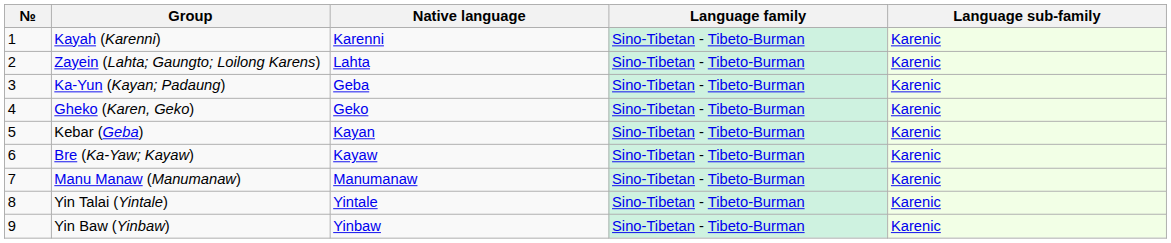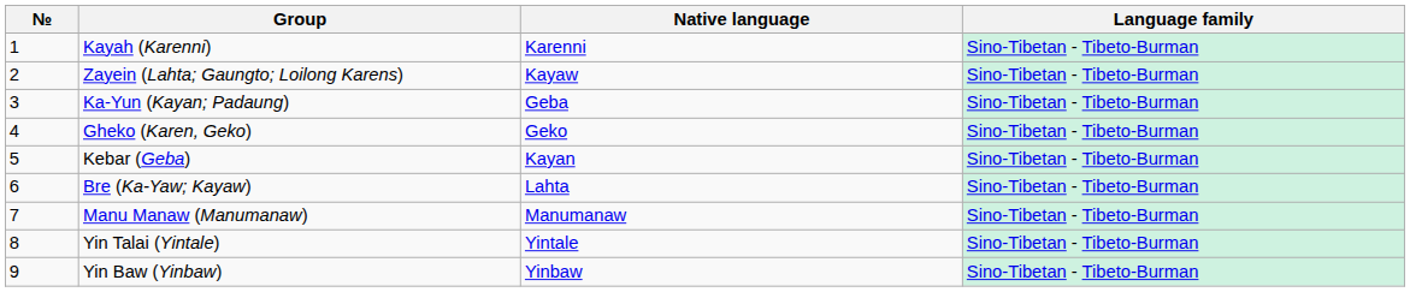 <table class="wikitable sortable" width=100%>
 <tr>
 <th width=4%>№</th>
 <th width=24%>Group</th>
 <th width=24%>Native language</th>
 <th width=24%>Language family</th>
-<th width=24%>Language sub-family</th>
 </tr>
 <tr>
 <td>1</td>
 <td><a href='#'>Kayah</a> (<em>Karenni</em>)</td>
 <td><a href='#'>Karenni</a></td>
 <td style="background:#CEF2E0;"><a href='#'>Sino-Tibetan</a> - <a href='#'>Tibeto-Burman</a></td>
-<td style="background:#F2FFE6;"><a href='#'>Karenic</a></td>
 </tr>
 <tr>
 <td>2</td>
 <td><a href='#'>Zayein</a> (<em>Lahta; Gaungto; Loilong Karens</em>)</td>
-<td><a href='#'>Lahta</a></td>
+<td><a href='#'>Kayaw</a></td>
 <td style="background:#CEF2E0;"><a href='#'>Sino-Tibetan</a> - <a href='#'>Tibeto-Burman</a></td>
-<td style="background:#F2FFE6;"><a href='#'>Karenic</a></td>
 </tr>
 <tr>
 <td>3</td>
 <td><a href='#'>Ka-Yun</a> (<em>Kayan; Padaung</em>)</td>
 <td><a href='#'>Geba</a></td>
 <td style="background:#CEF2E0;"><a href='#'>Sino-Tibetan</a> - <a href='#'>Tibeto-Burman</a></td>
-<td style="background:#F2FFE6;"><a href='#'>Karenic</a></td>
 </tr>
 <tr>
 <td>4</td>
 <td><a href='#'>Gheko</a> (<em>Karen, Geko</em>)</td>
 <td><a href='#'>Geko</a></td>
 <td style="background:#CEF2E0;"><a href='#'>Sino-Tibetan</a> - <a href='#'>Tibeto-Burman</a></td>
-<td style="background:#F2FFE6;"><a href='#'>Karenic</a></td>
 </tr>
 <tr>
 <td>5</td>
 <td>Kebar (<a href='#'><em>Geba</em></a>)</td>
 <td><a href='#'>Kayan</a></td>
 <td style="background:#CEF2E0;"><a href='#'>Sino-Tibetan</a> - <a href='#'>Tibeto-Burman</a></td>
-<td style="background:#F2FFE6;"><a href='#'>Karenic</a></td>
 </tr>
 <tr>
 <td>6</td>
 <td><a href='#'>Bre</a> (<em>Ka-Yaw; Kayaw</em>)</td>
-<td><a href='#'>Kayaw</a></td>
+<td><a href='#'>Lahta</a></td>
 <td style="background:#CEF2E0;"><a href='#'>Sino-Tibetan</a> - <a href='#'>Tibeto-Burman</a></td>
-<td style="background:#F2FFE6;"><a href='#'>Karenic</a></td>
 </tr>
 <tr>
 <td>7</td>
 <td><a href='#'>Manu Manaw</a> (<em>Manumanaw</em>)</td>
 <td><a href='#'>Manumanaw</a></td>
 <td style="background:#CEF2E0;"><a href='#'>Sino-Tibetan</a> - <a href='#'>Tibeto-Burman</a></td>
-<td style="background:#F2FFE6;"><a href='#'>Karenic</a></td>
 </tr>
 <tr>
 <td>8</td>
 <td>Yin Talai (<em>Yintale</em>)</td>
 <td><a href='#'>Yintale</a></td>
 <td style="background:#CEF2E0;"><a href='#'>Sino-Tibetan</a> - <a href='#'>Tibeto-Burman</a></td>
-<td style="background:#F2FFE6;"><a href='#'>Karenic</a></td>
 </tr>
 <tr>
 <td>9</td>
 <td>Yin Baw (<em>Yinbaw</em>)</td>
 <td><a href='#'>Yinbaw</a></td>
 <td style="background:#CEF2E0;"><a href='#'>Sino-Tibetan</a> - <a href='#'>Tibeto-Burman</a></td>
-<td style="background:#F2FFE6;"><a href='#'>Karenic</a></td>
 </tr>
 </table>
